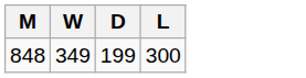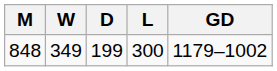 <table class="wikitable">
 <tr>
 <th>M</th>
 <th>W</th>
 <th>D</th>
 <th>L</th>
+<th>GD</th>
 </tr>
 <tr>
 <td>848</td>
 <td>349</td>
 <td>199</td>
 <td>300</td>
+<td>1179–1002</td>
 </tr>
 </table>
